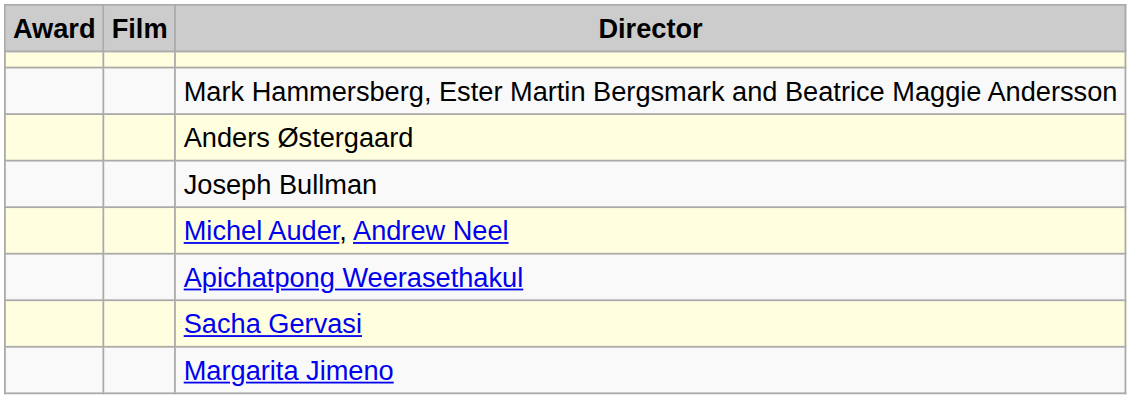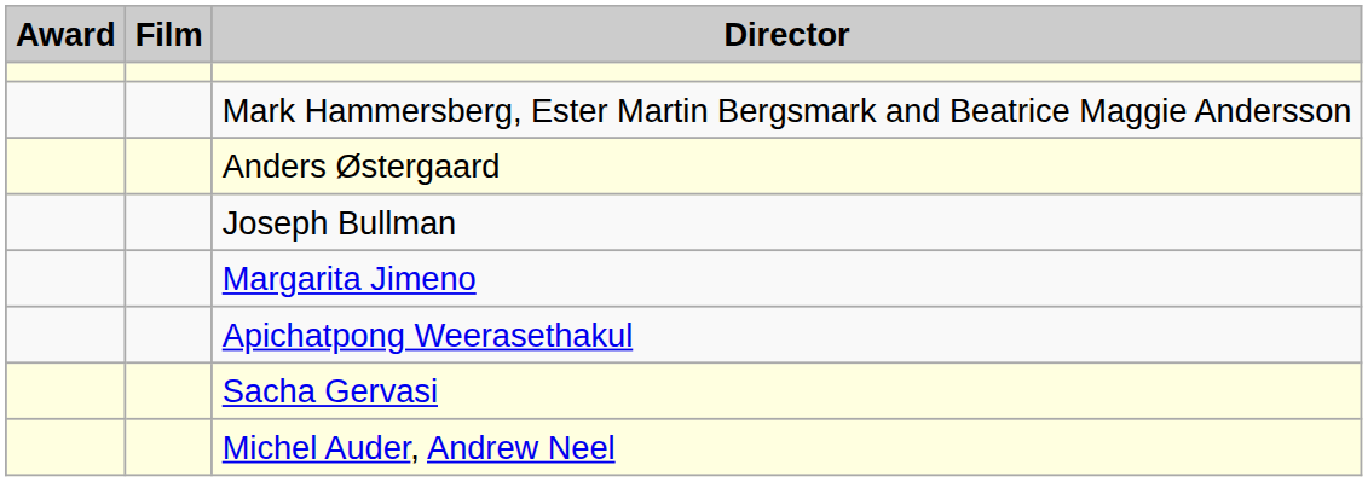 <table border="2" cellpadding="4" cellspacing="0" style="margin: 1em 1em 1em 0; background: #F9F9F9; border: 1px solid #AAAAAA; border-collapse: collapse; font-size: 95%;">
 <tr style="background:#CCCCCC" align="center">
 <th>Award</th>
 <th>Film</th>
 <th>Director</th>
 </tr>
 <tr style="background:lightyellow">
 <td></td>
 <td></td>
 <td> </td>
 </tr>
 <tr>
 <td></td>
 <td></td>
 <td> Mark Hammersberg, Ester Martin Bergsmark and Beatrice Maggie Andersson</td>
 </tr>
 <tr style="background:lightyellow">
 <td></td>
 <td></td>
 <td> Anders Østergaard</td>
 </tr>
 <tr>
 <td></td>
 <td></td>
 <td> Joseph Bullman</td>
 </tr>
-<tr style="background:lightyellow">
+<tr>
 <td></td>
 <td></td>
-<td> <a href='#'>Michel Auder</a>, <a href='#'>Andrew Neel</a></td>
+<td> <a href='#'>Margarita Jimeno</a></td>
 </tr>
 <tr>
 <td></td>
 <td></td>
 <td> <a href='#'>Apichatpong Weerasethakul</a></td>
 </tr>
 <tr style="background:lightyellow">
 <td></td>
 <td></td>
 <td> <a href='#'>Sacha Gervasi</a></td>
 </tr>
-<tr>
+<tr style="background:lightyellow">
 <td></td>
 <td></td>
-<td> <a href='#'>Margarita Jimeno</a></td>
+<td> <a href='#'>Michel Auder</a>, <a href='#'>Andrew Neel</a></td>
 </tr>
 </table>
